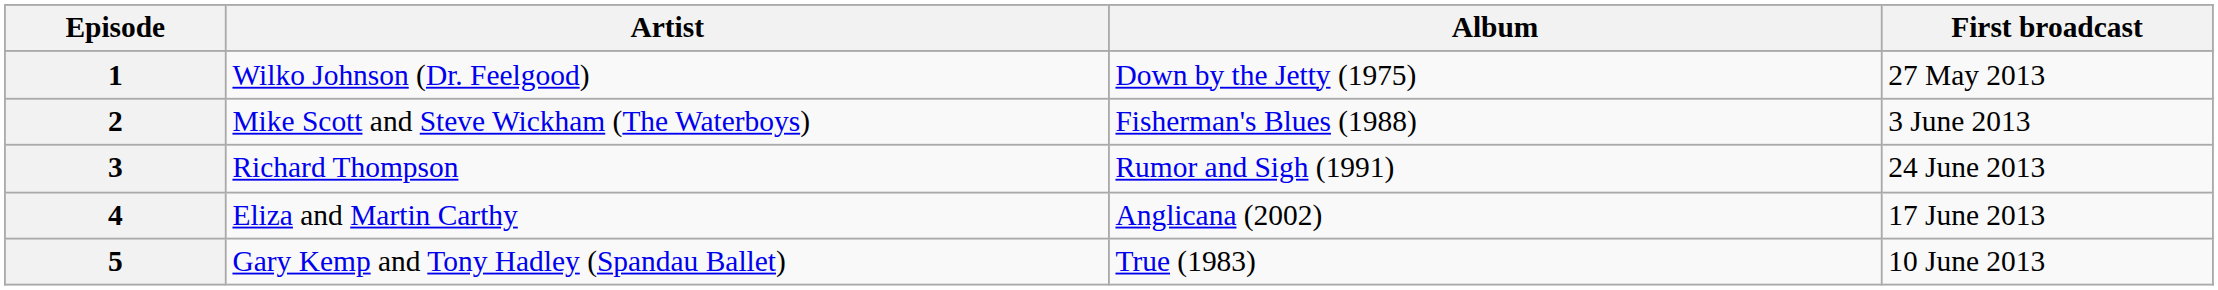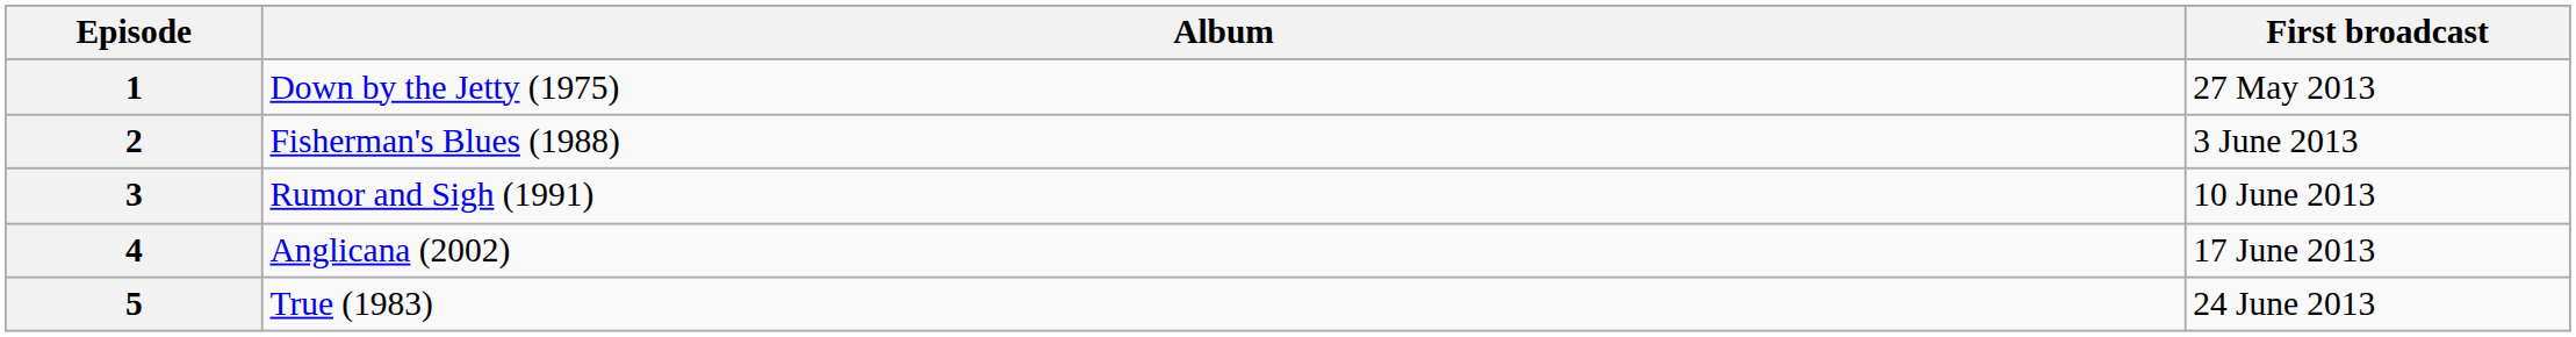 <table class="wikitable" style="width:95%;">
 <tr>
 <th style="width:10%;">Episode</th>
-<th style="width:40%">Artist</th>
 <th>Album</th>
 <th style="width:15%">First broadcast</th>
 </tr>
 <tr>
 <th>1</th>
-<td><a href='#'>Wilko Johnson</a> (<a href='#'>Dr. Feelgood</a>)</td>
 <td><a href='#'>Down by the Jetty</a> (1975)</td>
 <td>27 May 2013 </td>
 </tr>
 <tr>
 <th>2</th>
-<td><a href='#'>Mike Scott</a> and <a href='#'>Steve Wickham</a> (<a href='#'>The Waterboys</a>)</td>
 <td><a href='#'>Fisherman's Blues</a> (1988)</td>
 <td>3 June 2013 </td>
 </tr>
 <tr>
 <th>3</th>
-<td><a href='#'>Richard Thompson</a></td>
 <td><a href='#'>Rumor and Sigh</a> (1991)</td>
-<td>24 June 2013 </td>
+<td>10 June 2013 </td>
 </tr>
 <tr>
 <th>4</th>
-<td><a href='#'>Eliza</a> and <a href='#'>Martin Carthy</a></td>
 <td><a href='#'>Anglicana</a> (2002)</td>
 <td>17 June 2013 </td>
 </tr>
 <tr>
 <th>5</th>
-<td><a href='#'>Gary Kemp</a> and <a href='#'>Tony Hadley</a> (<a href='#'>Spandau Ballet</a>)</td>
 <td><a href='#'>True</a> (1983)</td>
-<td>10 June 2013 </td>
+<td>24 June 2013 </td>
 </tr>
 </table>
